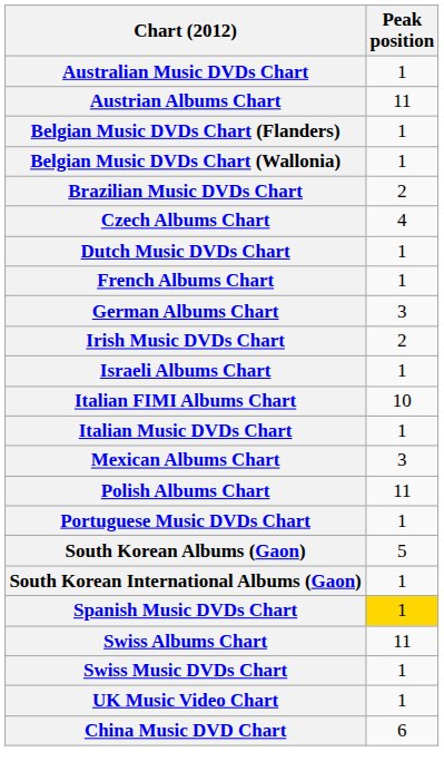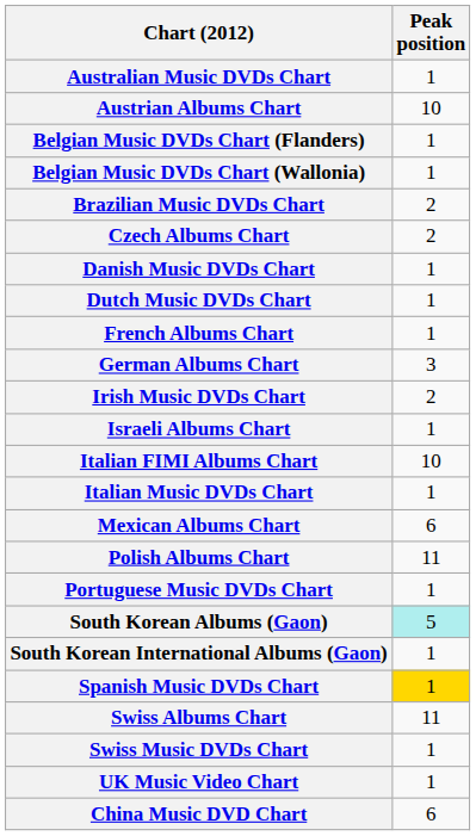 <table class="wikitable sortable plainrowheaders" style="text-align:center">
 <tr>
 <th scope="col">Chart (2012)</th>
 <th scope="col">Peak<br>position</th>
 </tr>
 <tr>
 <th scope="row"><a href='#'>Australian Music DVDs Chart</a></th>
 <td>1</td>
 </tr>
 <tr>
 <th scope="row"><a href='#'>Austrian Albums Chart</a></th>
-<td>11</td>
+<td>10</td>
 </tr>
 <tr>
 <th scope="row"><a href='#'>Belgian Music DVDs Chart</a> (Flanders)</th>
 <td>1</td>
 </tr>
 <tr>
 <th scope="row"><a href='#'>Belgian Music DVDs Chart</a> (Wallonia)</th>
 <td>1</td>
 </tr>
 <tr>
 <th scope="row"><a href='#'>Brazilian Music DVDs Chart</a></th>
 <td>2</td>
 </tr>
 <tr>
 <th scope="row"><a href='#'>Czech Albums Chart</a></th>
-<td>4</td>
+<td>2</td>
+</tr>
+<tr>
+<th scope="row"><a href='#'>Danish Music DVDs Chart</a></th>
+<td>1</td>
 </tr>
 <tr>
 <th scope="row"><a href='#'>Dutch Music DVDs Chart</a></th>
 <td>1</td>
 </tr>
 <tr>
 <th scope="row"><a href='#'>French Albums Chart</a></th>
 <td>1</td>
 </tr>
 <tr>
 <th scope="row"><a href='#'>German Albums Chart</a></th>
 <td>3</td>
 </tr>
 <tr>
 <th scope="row"><a href='#'>Irish Music DVDs Chart</a></th>
 <td>2</td>
 </tr>
 <tr>
 <th scope="row"><a href='#'>Israeli Albums Chart</a></th>
 <td>1</td>
 </tr>
 <tr>
 <th scope="row"><a href='#'>Italian FIMI Albums Chart</a></th>
 <td>10</td>
 </tr>
 <tr>
 <th scope="row"><a href='#'>Italian Music DVDs Chart</a></th>
 <td>1</td>
 </tr>
 <tr>
 <th scope="row"><a href='#'>Mexican Albums Chart</a></th>
-<td>3</td>
+<td>6</td>
 </tr>
 <tr>
 <th scope="row"><a href='#'>Polish Albums Chart</a></th>
 <td>11</td>
 </tr>
 <tr>
 <th scope="row"><a href='#'>Portuguese Music DVDs Chart</a></th>
 <td>1</td>
 </tr>
 <tr>
 <th scope="row">South Korean Albums (<a href='#'>Gaon</a>)</th>
-<td>5</td>
+<td style="background: paleturquoise;">5</td>
 </tr>
 <tr>
 <th scope="row">South Korean International Albums (<a href='#'>Gaon</a>)</th>
 <td>1</td>
 </tr>
 <tr>
 <th scope="row"><a href='#'>Spanish Music DVDs Chart</a></th>
 <td style="background: gold;">1</td>
 </tr>
 <tr>
 <th scope="row"><a href='#'>Swiss Albums Chart</a></th>
 <td>11</td>
 </tr>
 <tr>
 <th scope="row"><a href='#'>Swiss Music DVDs Chart</a></th>
 <td>1</td>
 </tr>
 <tr>
 <th scope="row"><a href='#'>UK Music Video Chart</a></th>
 <td>1</td>
 </tr>
 <tr>
 <th scope="row"><a href='#'>China Music DVD Chart</a></th>
 <td>6</td>
 </tr>
 </table>
